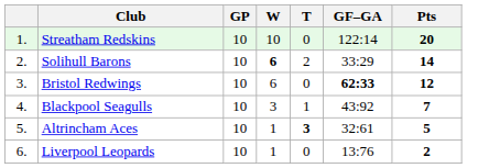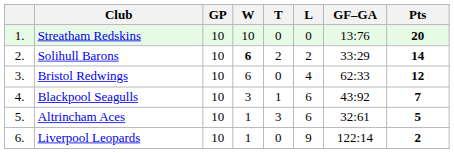 <table class="wikitable">
 <tr>
 <th width="30"></th>
 <th width="200">Club</th>
 <th width="30">GP</th>
 <th width="30">W</th>
 <th width="30">T</th>
+<th width="30">L</th>
 <th width="70">GF–GA</th>
 <th width="70">Pts</th>
 </tr>
 <tr bgcolor="#e6fae6" align="center">
 <td>1.</td>
 <td align="left"><a href='#'>Streatham Redskins</a></td>
 <td>10</td>
 <td>10</td>
 <td>0</td>
-<td>122:14</td>
+<td>0</td>
+<td>13:76</td>
 <td><strong>20</strong></td>
 </tr>
 <tr bgcolor="#FFFFFF" align="center">
 <td>2.</td>
 <td align="left"><a href='#'>Solihull Barons</a></td>
 <td>10</td>
 <td><strong>6</strong></td>
+<td>2</td>
 <td>2</td>
 <td>33:29</td>
 <td><strong>14</strong></td>
 </tr>
 <tr bgcolor="#FFFFFF" align="center">
 <td>3.</td>
 <td align="left"><a href='#'>Bristol Redwings</a></td>
 <td>10</td>
 <td>6</td>
 <td>0</td>
-<td><strong>62:33</strong></td>
+<td>4</td>
+<td>62:33</td>
 <td><strong>12</strong></td>
 </tr>
 <tr bgcolor="#FFFFFF" align="center">
 <td>4.</td>
 <td align="left"><a href='#'>Blackpool Seagulls</a></td>
 <td>10</td>
 <td>3</td>
 <td>1</td>
+<td>6</td>
 <td>43:92</td>
 <td><strong>7</strong></td>
 </tr>
 <tr bgcolor="#FFFFFF" align="center">
 <td>5.</td>
 <td align="left"><a href='#'>Altrincham Aces</a></td>
 <td>10</td>
 <td>1</td>
-<td><strong>3</strong></td>
+<td>3</td>
+<td>6</td>
 <td>32:61</td>
 <td><strong>5</strong></td>
 </tr>
 <tr bgcolor="#FFFFFF" align="center">
 <td>6.</td>
 <td align="left"><a href='#'>Liverpool Leopards</a></td>
 <td>10</td>
 <td>1</td>
 <td>0</td>
-<td>13:76</td>
+<td>9</td>
+<td>122:14</td>
 <td><strong>2</strong></td>
 </tr>
 </table>
